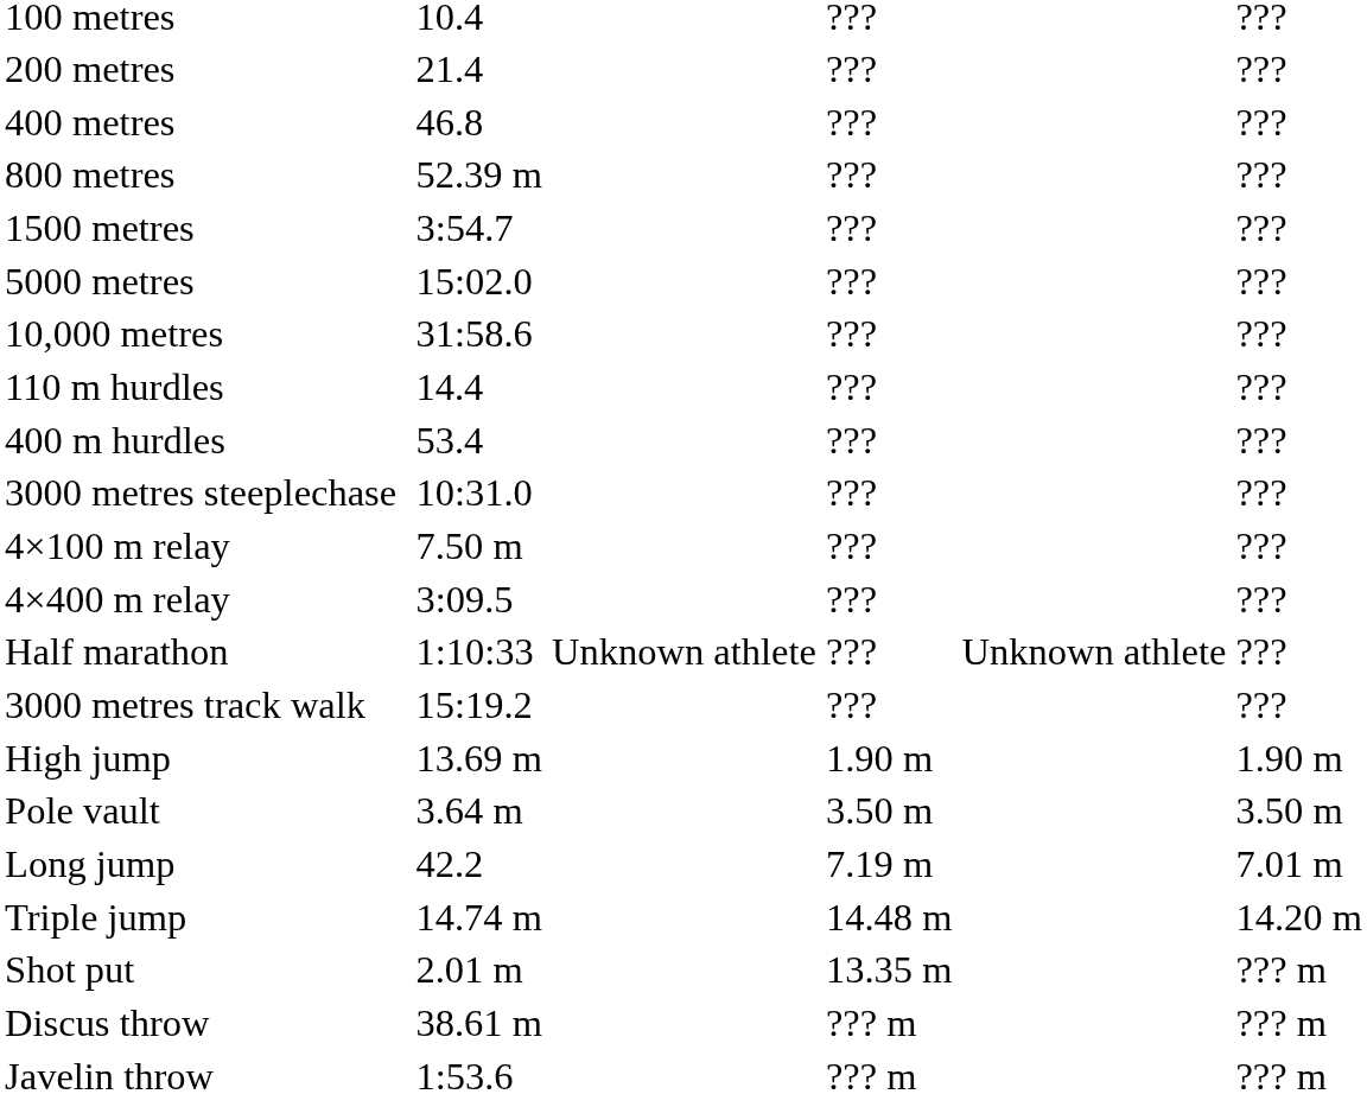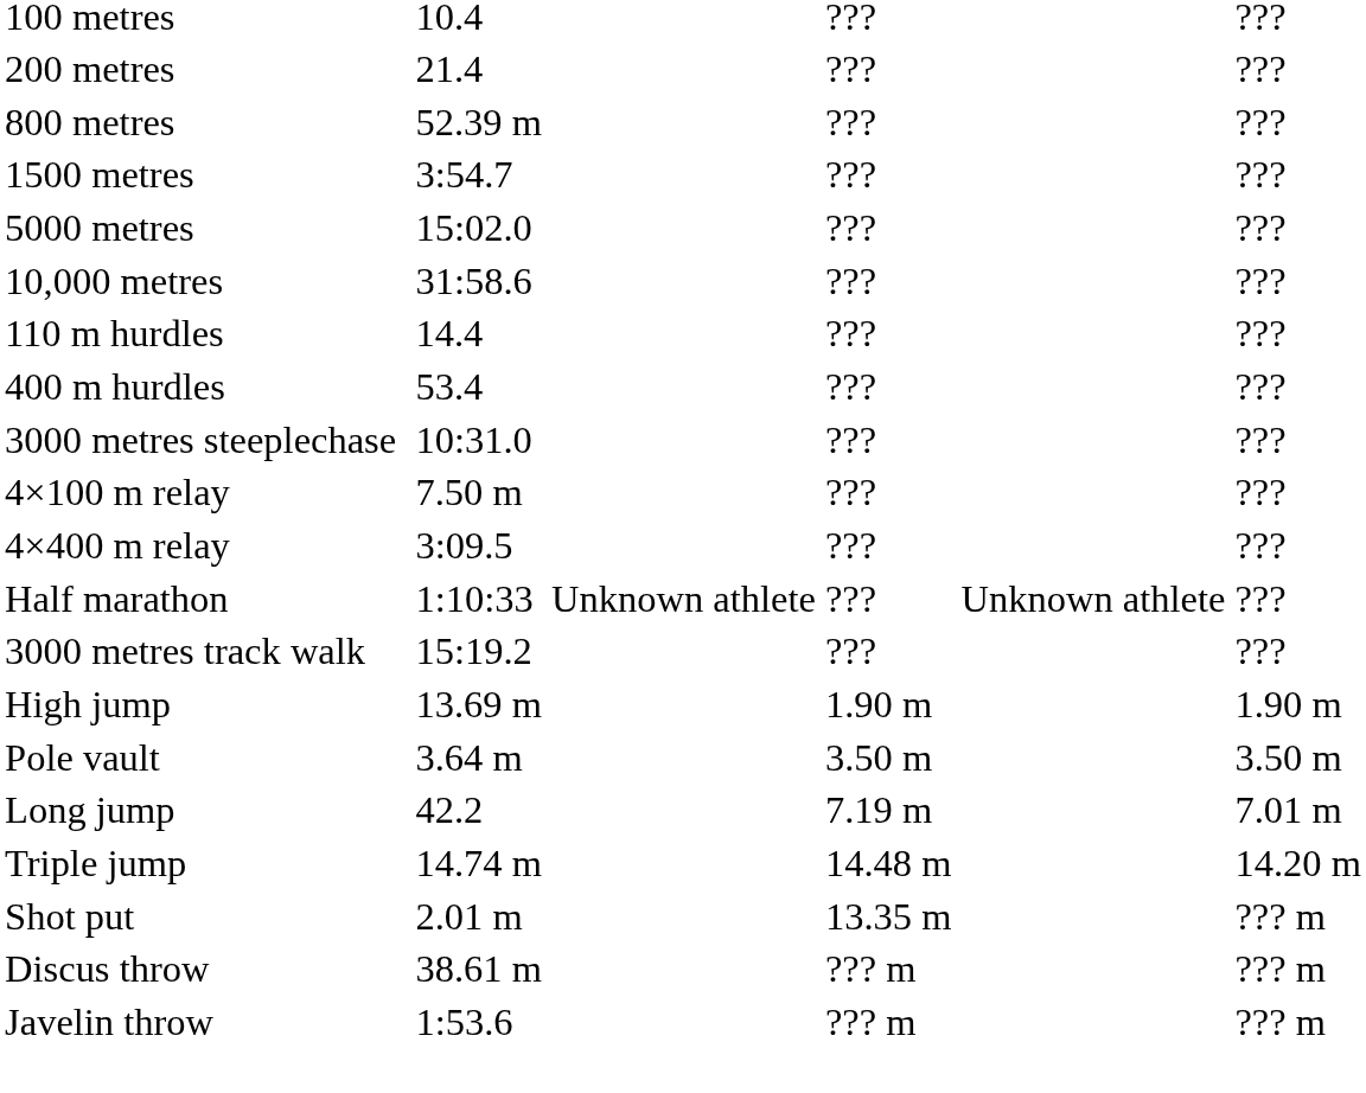 <table>
 <tr>
 <td>100 metres</td>
 <td></td>
 <td>10.4</td>
 <td></td>
 <td>???</td>
 <td></td>
 <td>???</td>
 </tr>
 <tr>
 <td>200 metres</td>
 <td></td>
 <td>21.4</td>
-<td></td>
-<td>???</td>
-<td></td>
-<td>???</td>
-</tr>
-<tr>
-<td>400 metres</td>
-<td></td>
-<td>46.8</td>
 <td></td>
 <td>???</td>
 <td></td>
 <td>???</td>
 </tr>
 <tr>
 <td>800 metres</td>
 <td></td>
 <td>52.39 m</td>
 <td></td>
 <td>???</td>
 <td></td>
 <td>???</td>
 </tr>
 <tr>
 <td>1500 metres</td>
 <td></td>
 <td>3:54.7</td>
 <td></td>
 <td>???</td>
 <td></td>
 <td>???</td>
 </tr>
 <tr>
 <td>5000 metres</td>
 <td></td>
 <td>15:02.0</td>
 <td></td>
 <td>???</td>
 <td></td>
 <td>???</td>
 </tr>
 <tr>
 <td>10,000 metres</td>
 <td></td>
 <td>31:58.6</td>
 <td></td>
 <td>???</td>
 <td></td>
 <td>???</td>
 </tr>
 <tr>
 <td>110 m hurdles</td>
 <td></td>
 <td>14.4</td>
 <td></td>
 <td>???</td>
 <td></td>
 <td>???</td>
 </tr>
 <tr>
 <td>400 m hurdles</td>
 <td></td>
 <td>53.4</td>
 <td></td>
 <td>???</td>
 <td></td>
 <td>???</td>
 </tr>
 <tr>
 <td>3000 metres steeplechase</td>
 <td></td>
 <td>10:31.0</td>
 <td></td>
 <td>???</td>
 <td></td>
 <td>???</td>
 </tr>
 <tr>
 <td>4×100 m relay</td>
 <td></td>
 <td>7.50 m</td>
 <td></td>
 <td>???</td>
 <td></td>
 <td>???</td>
 </tr>
 <tr>
 <td>4×400 m relay</td>
 <td></td>
 <td>3:09.5</td>
 <td></td>
 <td>???</td>
 <td></td>
 <td>???</td>
 </tr>
 <tr>
 <td>Half marathon</td>
 <td></td>
 <td>1:10:33</td>
 <td>Unknown athlete</td>
 <td>???</td>
 <td>Unknown athlete</td>
 <td>???</td>
 </tr>
 <tr>
 <td>3000 metres track walk</td>
 <td></td>
 <td>15:19.2</td>
 <td></td>
 <td>???</td>
 <td></td>
 <td>???</td>
 </tr>
 <tr>
 <td>High jump</td>
 <td></td>
 <td>13.69 m</td>
 <td></td>
 <td>1.90 m</td>
 <td></td>
 <td>1.90 m</td>
 </tr>
 <tr>
 <td>Pole vault</td>
 <td></td>
 <td>3.64 m</td>
 <td></td>
 <td>3.50 m</td>
 <td></td>
 <td>3.50 m</td>
 </tr>
 <tr>
 <td>Long jump</td>
 <td></td>
 <td>42.2</td>
 <td></td>
 <td>7.19 m</td>
 <td></td>
 <td>7.01 m</td>
 </tr>
 <tr>
 <td>Triple jump</td>
 <td></td>
 <td>14.74 m</td>
 <td></td>
 <td>14.48 m</td>
 <td></td>
 <td>14.20 m</td>
 </tr>
 <tr>
 <td>Shot put</td>
 <td></td>
 <td>2.01 m</td>
 <td></td>
 <td>13.35 m</td>
 <td></td>
 <td>??? m</td>
 </tr>
 <tr>
 <td>Discus throw</td>
 <td></td>
 <td>38.61 m</td>
 <td></td>
 <td>??? m</td>
 <td></td>
 <td>??? m</td>
 </tr>
 <tr>
 <td>Javelin throw</td>
 <td></td>
 <td>1:53.6</td>
 <td></td>
 <td>??? m</td>
 <td></td>
 <td>??? m</td>
 </tr>
 </table>
